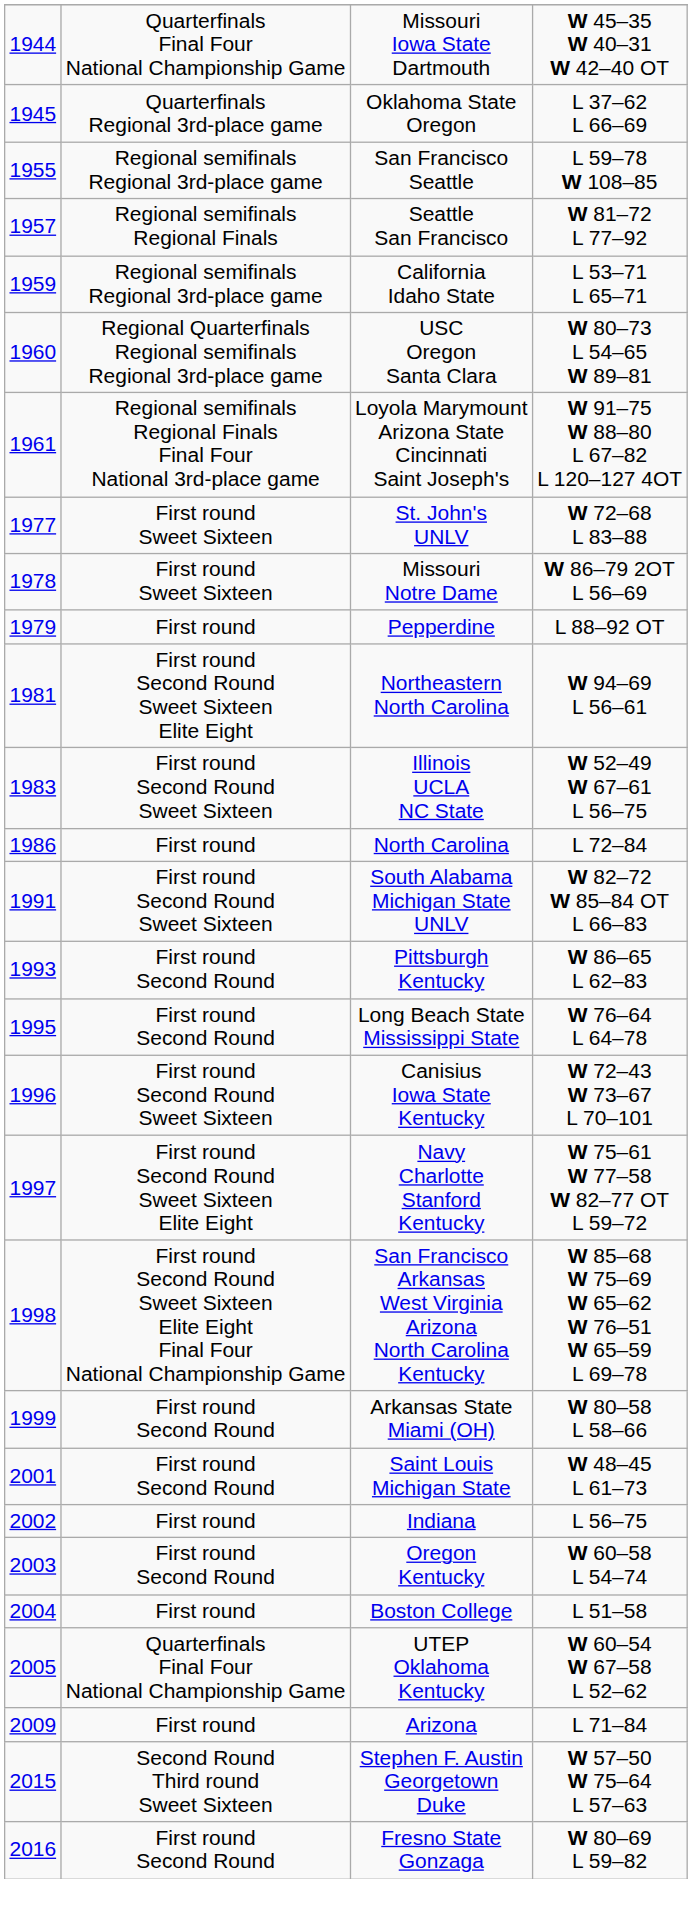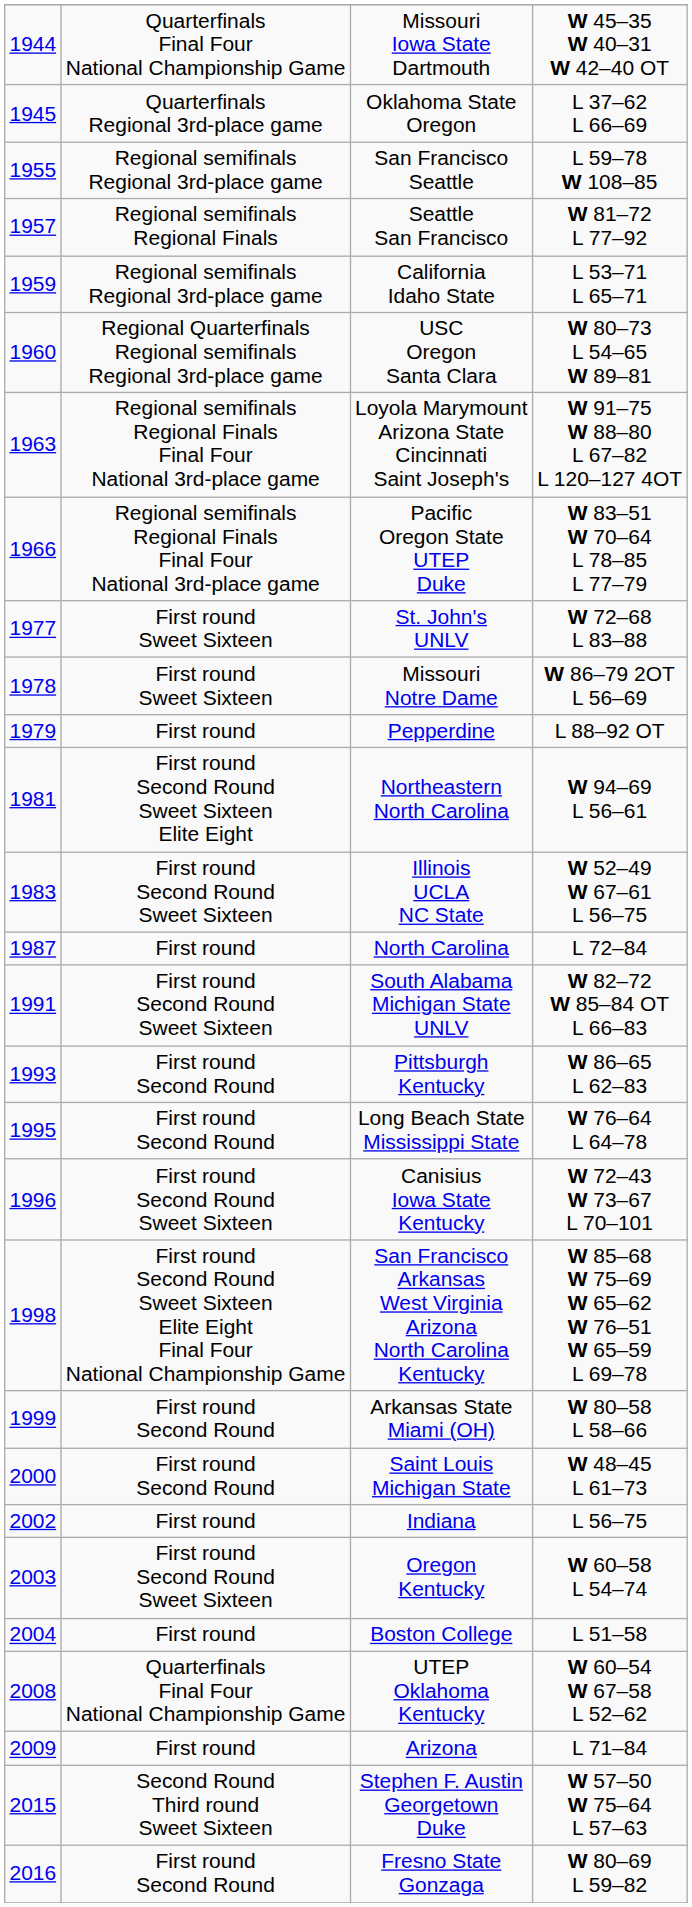 <table class="wikitable">
 <tr>
 </tr>
 <tr style="text-align:center;">
 <td><a href='#'>1944</a></td>
 <td>Quarterfinals<br>Final Four<br>National Championship Game</td>
 <td>Missouri<br><a href='#'>Iowa State</a><br>Dartmouth</td>
 <td><strong>W</strong> 45–35<br><strong>W</strong> 40–31<br><strong>W</strong> 42–40 OT</td>
 </tr>
 <tr style="text-align:center;">
 <td><a href='#'>1945</a></td>
 <td>Quarterfinals<br>Regional 3rd-place game</td>
 <td>Oklahoma State<br>Oregon</td>
 <td>L 37–62<br>L 66–69</td>
 </tr>
 <tr style="text-align:center;">
 <td><a href='#'>1955</a></td>
 <td>Regional semifinals<br>Regional 3rd-place game</td>
 <td>San Francisco<br>Seattle</td>
 <td>L 59–78<br><strong>W</strong> 108–85</td>
 </tr>
 <tr style="text-align:center;">
 <td><a href='#'>1957</a></td>
 <td>Regional semifinals<br>Regional Finals</td>
 <td>Seattle<br>San Francisco</td>
 <td><strong>W</strong> 81–72<br>L 77–92</td>
 </tr>
 <tr style="text-align:center;">
 <td><a href='#'>1959</a></td>
 <td>Regional semifinals<br>Regional 3rd-place game</td>
 <td>California<br>Idaho State</td>
 <td>L 53–71<br>L 65–71</td>
 </tr>
 <tr style="text-align:center;">
 <td><a href='#'>1960</a></td>
 <td>Regional Quarterfinals<br>Regional semifinals<br>Regional 3rd-place game</td>
 <td>USC<br>Oregon<br>Santa Clara</td>
 <td><strong>W</strong> 80–73<br>L 54–65<br><strong>W</strong> 89–81</td>
 </tr>
 <tr style="text-align:center;">
-<td><a href='#'>1961</a></td>
+<td><a href='#'>1963</a></td>
 <td>Regional semifinals<br>Regional Finals<br>Final Four<br>National 3rd-place game</td>
 <td>Loyola Marymount<br>Arizona State<br>Cincinnati<br>Saint Joseph's</td>
 <td><strong>W</strong> 91–75<br><strong>W</strong> 88–80<br>L 67–82<br>L 120–127 4OT</td>
+</tr>
+<tr style="text-align:center;">
+<td><a href='#'>1966</a></td>
+<td>Regional semifinals<br>Regional Finals<br>Final Four<br>National 3rd-place game</td>
+<td>Pacific<br>Oregon State<br><a href='#'>UTEP</a><br><a href='#'>Duke</a></td>
+<td><strong>W</strong> 83–51<br><strong>W</strong> 70–64<br>L 78–85<br>L 77–79</td>
 </tr>
 <tr style="text-align:center;">
 <td><a href='#'>1977</a></td>
 <td>First round<br>Sweet Sixteen</td>
 <td><a href='#'>St. John's</a><br><a href='#'>UNLV</a></td>
 <td><strong>W</strong> 72–68<br>L 83–88</td>
 </tr>
 <tr style="text-align:center;">
 <td><a href='#'>1978</a></td>
 <td>First round<br>Sweet Sixteen</td>
 <td>Missouri<br><a href='#'>Notre Dame</a></td>
 <td><strong>W</strong> 86–79 2OT<br>L 56–69</td>
 </tr>
 <tr style="text-align:center;">
 <td><a href='#'>1979</a></td>
 <td>First round</td>
 <td><a href='#'>Pepperdine</a></td>
 <td>L 88–92 OT</td>
 </tr>
 <tr style="text-align:center;">
 <td><a href='#'>1981</a></td>
 <td>First round<br>Second Round<br>Sweet Sixteen<br>Elite Eight</td>
 <td><a href='#'>Northeastern</a><br><a href='#'>North Carolina</a></td>
 <td><strong>W</strong> 94–69<br>L 56–61</td>
 </tr>
 <tr style="text-align:center;">
 <td><a href='#'>1983</a></td>
 <td>First round<br>Second Round<br>Sweet Sixteen</td>
 <td><a href='#'>Illinois</a><br><a href='#'>UCLA</a><br><a href='#'>NC State</a></td>
 <td><strong>W</strong> 52–49<br><strong>W</strong> 67–61<br>L 56–75</td>
 </tr>
 <tr style="text-align:center;">
-<td><a href='#'>1986</a></td>
+<td><a href='#'>1987</a></td>
 <td>First round</td>
 <td><a href='#'>North Carolina</a></td>
 <td>L 72–84</td>
 </tr>
 <tr style="text-align:center;">
 <td><a href='#'>1991</a></td>
 <td>First round<br>Second Round<br>Sweet Sixteen</td>
 <td><a href='#'>South Alabama</a><br><a href='#'>Michigan State</a><br><a href='#'>UNLV</a></td>
 <td><strong>W</strong> 82–72<br><strong>W</strong> 85–84 OT<br>L 66–83</td>
 </tr>
 <tr style="text-align:center;">
 <td><a href='#'>1993</a></td>
 <td>First round<br>Second Round</td>
 <td><a href='#'>Pittsburgh</a><br><a href='#'>Kentucky</a></td>
 <td><strong>W</strong> 86–65<br>L 62–83</td>
 </tr>
 <tr style="text-align:center;">
 <td><a href='#'>1995</a></td>
 <td>First round<br>Second Round</td>
 <td>Long Beach State<br><a href='#'>Mississippi State</a></td>
 <td><strong>W</strong> 76–64<br>L 64–78</td>
 </tr>
 <tr style="text-align:center;">
 <td><a href='#'>1996</a></td>
 <td>First round<br>Second Round<br>Sweet Sixteen</td>
 <td>Canisius<br><a href='#'>Iowa State</a><br><a href='#'>Kentucky</a></td>
 <td><strong>W</strong> 72–43<br><strong>W</strong> 73–67<br>L 70–101</td>
 </tr>
 <tr style="text-align:center;">
-<td><a href='#'>1997</a></td>
-<td>First round<br>Second Round<br>Sweet Sixteen<br>Elite Eight</td>
-<td><a href='#'>Navy</a><br><a href='#'>Charlotte</a><br><a href='#'>Stanford</a><br><a href='#'>Kentucky</a></td>
-<td><strong>W</strong> 75–61<br><strong>W</strong> 77–58<br><strong>W</strong> 82–77 OT<br>L 59–72</td>
-</tr>
-<tr style="text-align:center;">
 <td><a href='#'>1998</a></td>
 <td>First round<br>Second Round<br>Sweet Sixteen<br>Elite Eight<br>Final Four<br>National Championship Game</td>
 <td><a href='#'>San Francisco</a><br><a href='#'>Arkansas</a><br><a href='#'>West Virginia</a><br><a href='#'>Arizona</a><br><a href='#'>North Carolina</a><br><a href='#'>Kentucky</a></td>
 <td><strong>W</strong> 85–68<br><strong>W</strong> 75–69<br><strong>W</strong> 65–62<br><strong>W</strong> 76–51<br><strong>W</strong> 65–59<br>L 69–78</td>
 </tr>
 <tr style="text-align:center;">
 <td><a href='#'>1999</a></td>
 <td>First round<br>Second Round</td>
 <td>Arkansas State<br><a href='#'>Miami (OH)</a></td>
 <td><strong>W</strong> 80–58<br>L 58–66</td>
 </tr>
 <tr style="text-align:center;">
-<td><a href='#'>2001</a></td>
+<td><a href='#'>2000</a></td>
 <td>First round<br>Second Round</td>
 <td><a href='#'>Saint Louis</a><br><a href='#'>Michigan State</a></td>
 <td><strong>W</strong> 48–45<br>L 61–73</td>
 </tr>
 <tr style="text-align:center;">
 <td><a href='#'>2002</a></td>
 <td>First round</td>
 <td><a href='#'>Indiana</a></td>
 <td>L 56–75</td>
 </tr>
 <tr style="text-align:center;">
 <td><a href='#'>2003</a></td>
-<td>First round<br>Second Round</td>
+<td>First round<br>Second Round<br>Sweet Sixteen</td>
 <td><a href='#'>Oregon</a><br><a href='#'>Kentucky</a></td>
 <td><strong>W</strong> 60–58<br>L 54–74</td>
 </tr>
 <tr style="text-align:center;">
 <td><a href='#'>2004</a></td>
 <td>First round</td>
 <td><a href='#'>Boston College</a></td>
 <td>L 51–58</td>
 </tr>
 <tr style="text-align:center;">
-<td><a href='#'>2005</a></td>
+<td><a href='#'>2008</a></td>
 <td>Quarterfinals<br>Final Four<br>National Championship Game</td>
 <td>UTEP<br><a href='#'>Oklahoma</a><br><a href='#'>Kentucky</a></td>
 <td><strong>W</strong> 60–54<br><strong>W</strong> 67–58<br>L 52–62</td>
 </tr>
 <tr style="text-align:center;">
 <td><a href='#'>2009</a></td>
 <td>First round</td>
 <td><a href='#'>Arizona</a></td>
 <td>L 71–84</td>
 </tr>
 <tr style="text-align:center;">
 <td><a href='#'>2015</a></td>
 <td>Second Round<br> Third round<br>Sweet Sixteen</td>
 <td><a href='#'>Stephen F. Austin</a><br><a href='#'>Georgetown</a><br><a href='#'>Duke</a></td>
 <td><strong>W</strong> 57–50<br> <strong>W</strong> 75–64<br> L 57–63</td>
 </tr>
 <tr style="text-align:center;">
 <td><a href='#'>2016</a></td>
 <td>First round<br> Second Round</td>
 <td><a href='#'>Fresno State</a><br><a href='#'>Gonzaga</a></td>
 <td><strong>W</strong> 80–69<br> L 59–82</td>
 </tr>
 </table>
